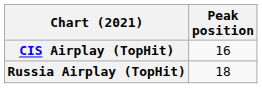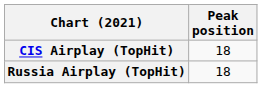 <table class="wikitable plainrowheaders sortable" style="text-align:center">
 <tr>
 <th scope="col">Chart (2021)</th>
 <th scope="col">Peak<br>position</th>
 </tr>
 <tr>
 <th scope="row"><a href='#'>CIS</a> Airplay (TopHit)</th>
-<td>16</td>
+<td>18</td>
 </tr>
 <tr>
 <th scope="row">Russia Airplay (TopHit)</th>
 <td>18</td>
 </tr>
 </table>
